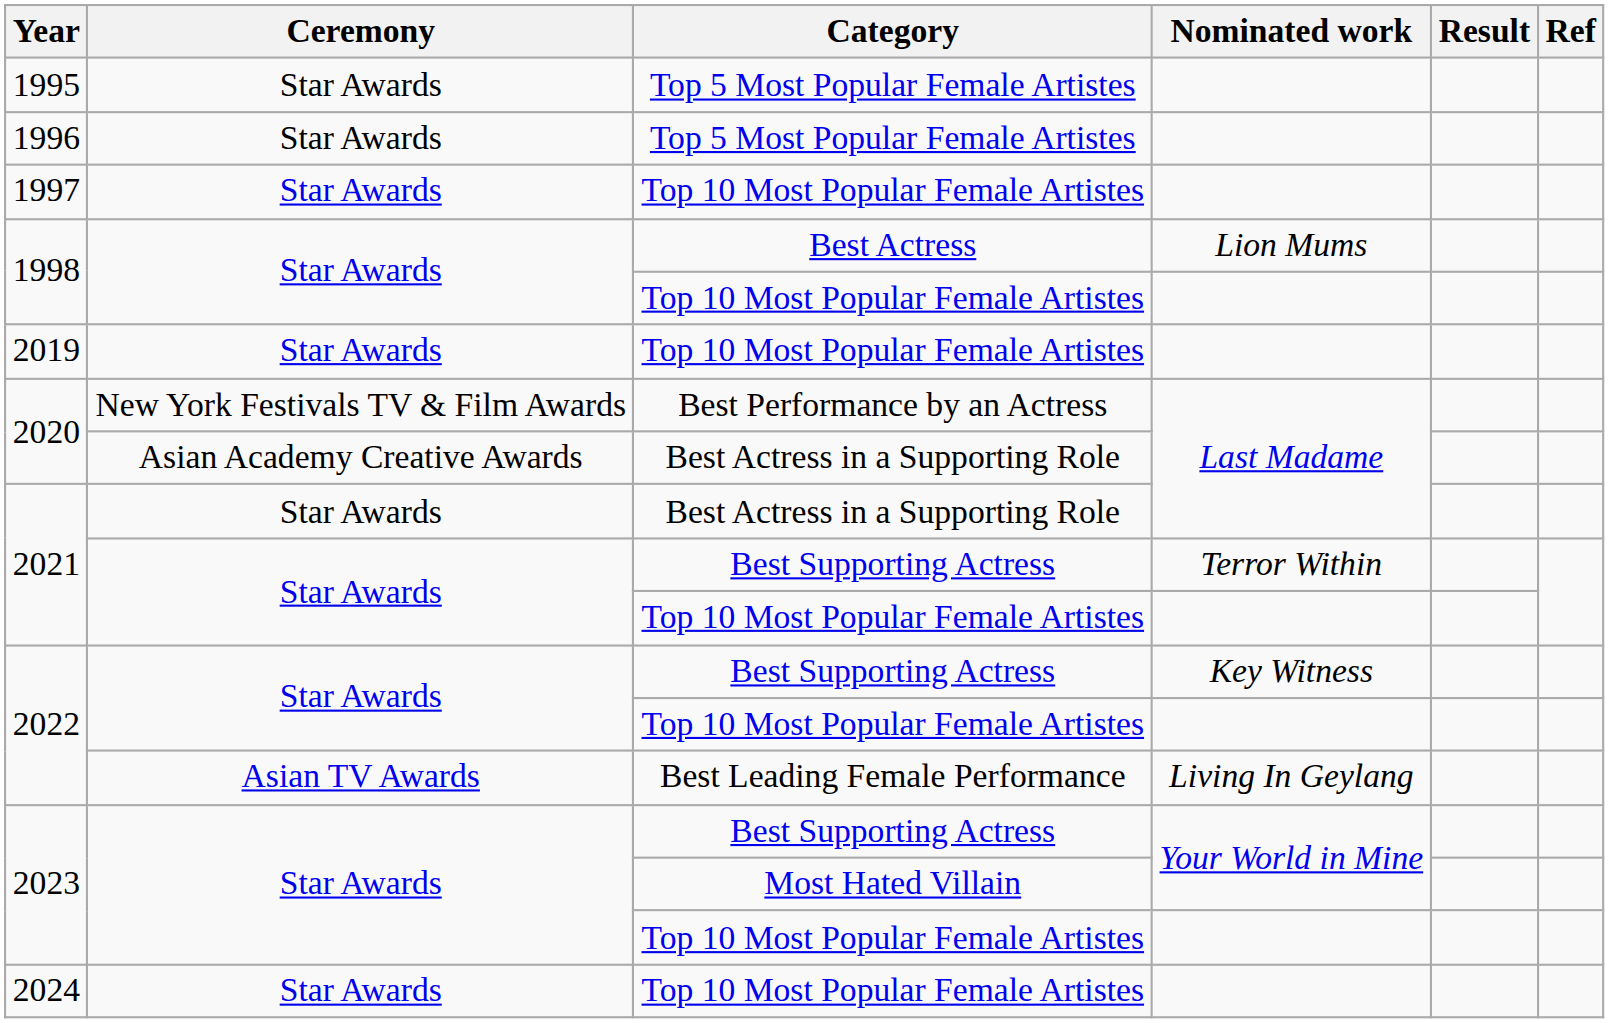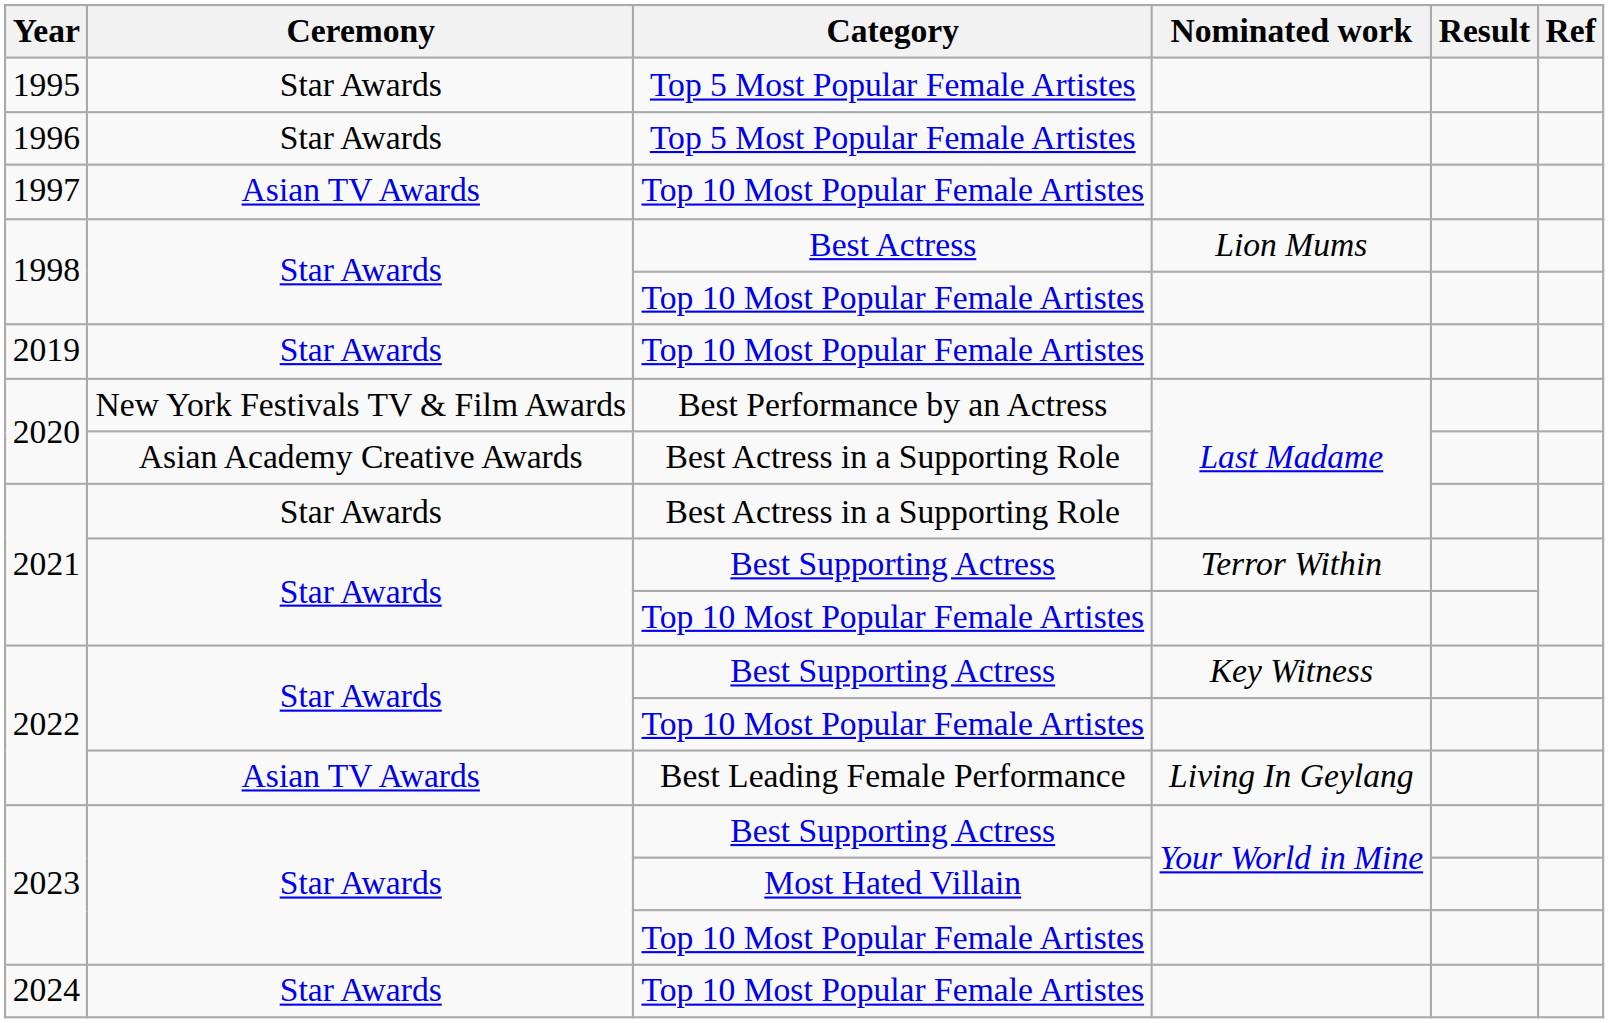 <table class="wikitable sortable" style="text-align: center;">
 <tr>
 <th>Year</th>
 <th>Ceremony</th>
 <th>Category</th>
 <th>Nominated work</th>
 <th>Result</th>
 <th class="unsortable">Ref</th>
 </tr>
 <tr>
 <td>1995</td>
 <td>Star Awards</td>
 <td><a href='#'>Top 5 Most Popular Female Artistes</a></td>
 <td></td>
 <td></td>
 <td></td>
 </tr>
 <tr>
 <td>1996</td>
 <td>Star Awards</td>
 <td><a href='#'>Top 5 Most Popular Female Artistes</a></td>
 <td></td>
 <td></td>
 <td></td>
 </tr>
 <tr>
 <td>1997</td>
-<td><a href='#'>Star Awards</a></td>
+<td><a href='#'>Asian TV Awards</a></td>
 <td><a href='#'>Top 10 Most Popular Female Artistes</a></td>
 <td></td>
 <td></td>
 <td></td>
 </tr>
 <tr>
 <td rowspan=2>1998</td>
 <td rowspan=2><a href='#'>Star Awards</a></td>
 <td><a href='#'>Best Actress</a></td>
 <td><em>Lion Mums</em></td>
 <td></td>
 <td></td>
 </tr>
 <tr>
 <td><a href='#'>Top 10 Most Popular Female Artistes</a></td>
 <td></td>
 <td></td>
 <td></td>
 </tr>
 <tr>
 <td>2019</td>
 <td><a href='#'>Star Awards</a></td>
 <td><a href='#'>Top 10 Most Popular Female Artistes</a></td>
 <td></td>
 <td></td>
 <td></td>
 </tr>
 <tr>
 <td rowspan=2>2020</td>
 <td>New York Festivals TV & Film Awards</td>
 <td>Best Performance by an Actress</td>
 <td rowspan=3><em><a href='#'>Last Madame</a></em></td>
 <td></td>
 <td></td>
 </tr>
 <tr>
 <td>Asian Academy Creative Awards</td>
 <td>Best Actress in a Supporting Role</td>
 <td></td>
 <td></td>
 </tr>
 <tr>
 <td rowspan=3>2021</td>
 <td>Star Awards</td>
 <td>Best Actress in a Supporting Role</td>
 <td></td>
 <td></td>
 </tr>
 <tr>
 <td rowspan=2><a href='#'>Star Awards</a></td>
 <td><a href='#'>Best Supporting Actress</a></td>
 <td><em>Terror Within</em></td>
 <td></td>
 <td rowspan=2></td>
 </tr>
 <tr>
 <td><a href='#'>Top 10 Most Popular Female Artistes</a></td>
 <td></td>
 <td></td>
 </tr>
 <tr>
 <td rowspan="3">2022</td>
 <td rowspan="2"><a href='#'>Star Awards</a></td>
 <td><a href='#'>Best Supporting Actress</a></td>
 <td><em>Key Witness</em> <br> </td>
 <td></td>
 <td></td>
 </tr>
 <tr>
 <td><a href='#'>Top 10 Most Popular Female Artistes</a></td>
 <td></td>
 <td></td>
 <td></td>
 </tr>
 <tr>
 <td><a href='#'>Asian TV Awards</a></td>
 <td>Best Leading Female Performance</td>
 <td><em>Living In Geylang</em></td>
 <td></td>
 <td></td>
 </tr>
 <tr>
 <td rowspan="3">2023</td>
 <td rowspan="3"><a href='#'>Star Awards</a></td>
 <td><a href='#'>Best Supporting Actress</a></td>
 <td rowspan="2"><em><a href='#'>Your World in Mine</a></em> <br> </td>
 <td></td>
 <td></td>
 </tr>
 <tr>
 <td><a href='#'>Most Hated Villain</a></td>
 <td></td>
 <td></td>
 </tr>
 <tr>
 <td><a href='#'>Top 10 Most Popular Female Artistes</a></td>
 <td></td>
 <td></td>
 <td></td>
 </tr>
 <tr>
 <td>2024</td>
 <td><a href='#'>Star Awards</a></td>
 <td><a href='#'>Top 10 Most Popular Female Artistes</a></td>
 <td></td>
 <td></td>
 <td></td>
 </tr>
 </table>
